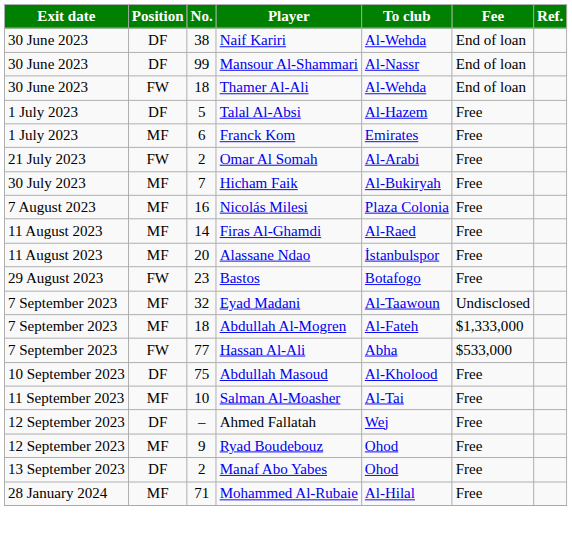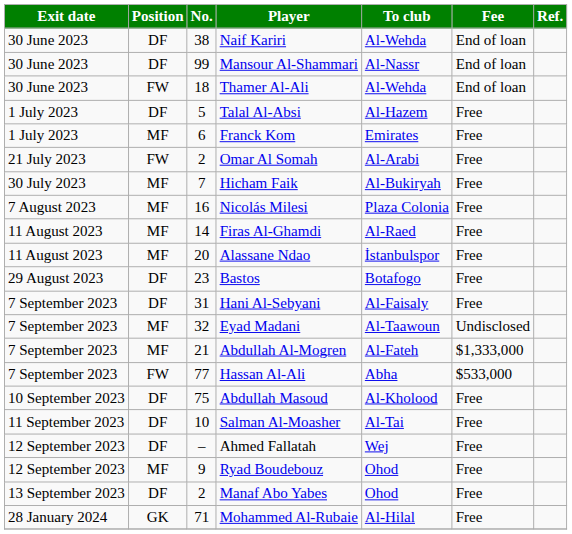 <table class="wikitable sortable">
 <tr>
 <th style="background:green; color:white;">Exit date</th>
 <th style="background:green; color:white;">Position</th>
 <th style="background:green; color:white;">No.</th>
 <th style="background:green; color:white;">Player</th>
 <th style="background:green; color:white;">To club</th>
 <th style="background:green; color:white;">Fee</th>
 <th style="background:green; color:white;">Ref.</th>
 </tr>
 <tr>
 <td>30 June 2023</td>
 <td style="text-align:center;">DF</td>
 <td style="text-align:center;">38</td>
 <td style="text-align:left;"> <a href='#'>Naif Kariri</a></td>
 <td style="text-align:left;"> <a href='#'>Al-Wehda</a></td>
 <td>End of loan</td>
 <td></td>
 </tr>
 <tr>
 <td>30 June 2023</td>
 <td style="text-align:center;">DF</td>
 <td style="text-align:center;">99</td>
 <td style="text-align:left;"> <a href='#'>Mansour Al-Shammari</a></td>
 <td style="text-align:left;"> <a href='#'>Al-Nassr</a></td>
 <td>End of loan</td>
 <td></td>
 </tr>
 <tr>
 <td>30 June 2023</td>
 <td style="text-align:center;">FW</td>
 <td style="text-align:center;">18</td>
 <td style="text-align:left;"> <a href='#'>Thamer Al-Ali</a></td>
 <td style="text-align:left;"> <a href='#'>Al-Wehda</a></td>
 <td>End of loan</td>
 <td></td>
 </tr>
 <tr>
 <td>1 July 2023</td>
 <td style="text-align:center;">DF</td>
 <td style="text-align:center;">5</td>
 <td style="text-align:left;"> <a href='#'>Talal Al-Absi</a></td>
 <td style="text-align:left;"> <a href='#'>Al-Hazem</a></td>
 <td>Free</td>
 <td></td>
 </tr>
 <tr>
 <td>1 July 2023</td>
 <td style="text-align:center;">MF</td>
 <td style="text-align:center;">6</td>
 <td style="text-align:left;"> <a href='#'>Franck Kom</a></td>
 <td style="text-align:left;"> <a href='#'>Emirates</a></td>
 <td>Free</td>
 <td></td>
 </tr>
 <tr>
 <td>21 July 2023</td>
 <td style="text-align:center;">FW</td>
 <td style="text-align:center;">2</td>
 <td style="text-align:left;"> <a href='#'>Omar Al Somah</a></td>
 <td style="text-align:left;"> <a href='#'>Al-Arabi</a></td>
 <td>Free</td>
 <td></td>
 </tr>
 <tr>
 <td>30 July 2023</td>
 <td style="text-align:center;">MF</td>
 <td style="text-align:center;">7</td>
 <td style="text-align:left;"> <a href='#'>Hicham Faik</a></td>
 <td style="text-align:left;"> <a href='#'>Al-Bukiryah</a></td>
 <td>Free</td>
 <td></td>
 </tr>
 <tr>
 <td>7 August 2023</td>
 <td style="text-align:center;">MF</td>
 <td style="text-align:center;">16</td>
 <td style="text-align:left;"> <a href='#'>Nicolás Milesi</a></td>
 <td style="text-align:left;"> <a href='#'>Plaza Colonia</a></td>
 <td>Free</td>
 <td></td>
 </tr>
 <tr>
 <td>11 August 2023</td>
 <td style="text-align:center;">MF</td>
 <td style="text-align:center;">14</td>
 <td style="text-align:left;"> <a href='#'>Firas Al-Ghamdi</a></td>
 <td style="text-align:left;"> <a href='#'>Al-Raed</a></td>
 <td>Free</td>
 <td></td>
 </tr>
 <tr>
 <td>11 August 2023</td>
 <td style="text-align:center;">MF</td>
 <td style="text-align:center;">20</td>
 <td style="text-align:left;"> <a href='#'>Alassane Ndao</a></td>
 <td style="text-align:left;"> <a href='#'>İstanbulspor</a></td>
 <td>Free</td>
 <td></td>
 </tr>
 <tr>
 <td>29 August 2023</td>
-<td style="text-align:center;">FW</td>
+<td style="text-align:center;">DF</td>
 <td style="text-align:center;">23</td>
 <td style="text-align:left;"> <a href='#'>Bastos</a></td>
 <td style="text-align:left;"> <a href='#'>Botafogo</a></td>
+<td>Free</td>
+<td></td>
+</tr>
+<tr>
+<td>7 September 2023</td>
+<td style="text-align:center;">DF</td>
+<td style="text-align:center;">31</td>
+<td style="text-align:left;"> <a href='#'>Hani Al-Sebyani</a></td>
+<td style="text-align:left;"> <a href='#'>Al-Faisaly</a></td>
 <td>Free</td>
 <td></td>
 </tr>
 <tr>
 <td>7 September 2023</td>
 <td style="text-align:center;">MF</td>
 <td style="text-align:center;">32</td>
 <td style="text-align:left;"> <a href='#'>Eyad Madani</a></td>
 <td style="text-align:left;"> <a href='#'>Al-Taawoun</a></td>
 <td>Undisclosed</td>
 <td></td>
 </tr>
 <tr>
 <td>7 September 2023</td>
 <td style="text-align:center;">MF</td>
-<td style="text-align:center;">18</td>
+<td style="text-align:center;">21</td>
 <td style="text-align:left;"> <a href='#'>Abdullah Al-Mogren</a></td>
 <td style="text-align:left;"> <a href='#'>Al-Fateh</a></td>
 <td>$1,333,000</td>
 <td></td>
 </tr>
 <tr>
 <td>7 September 2023</td>
 <td style="text-align:center;">FW</td>
 <td style="text-align:center;">77</td>
 <td style="text-align:left;"> <a href='#'>Hassan Al-Ali</a></td>
 <td style="text-align:left;"> <a href='#'>Abha</a></td>
 <td>$533,000</td>
 <td></td>
 </tr>
 <tr>
 <td>10 September 2023</td>
 <td style="text-align:center;">DF</td>
 <td style="text-align:center;">75</td>
 <td style="text-align:left;"> <a href='#'>Abdullah Masoud</a></td>
 <td style="text-align:left;"> <a href='#'>Al-Kholood</a></td>
 <td>Free</td>
 <td></td>
 </tr>
 <tr>
 <td>11 September 2023</td>
-<td style="text-align:center;">MF</td>
+<td style="text-align:center;">DF</td>
 <td style="text-align:center;">10</td>
 <td style="text-align:left;"> <a href='#'>Salman Al-Moasher</a></td>
 <td style="text-align:left;"> <a href='#'>Al-Tai</a></td>
 <td>Free</td>
 <td></td>
 </tr>
 <tr>
 <td>12 September 2023</td>
 <td style="text-align:center;">DF</td>
 <td style="text-align:center;">–</td>
 <td style="text-align:left;"> Ahmed Fallatah</td>
 <td style="text-align:left;"> <a href='#'>Wej</a></td>
 <td>Free</td>
 <td></td>
 </tr>
 <tr>
 <td>12 September 2023</td>
 <td style="text-align:center;">MF</td>
 <td style="text-align:center;">9</td>
 <td style="text-align:left;"> <a href='#'>Ryad Boudebouz</a></td>
 <td style="text-align:left;"> <a href='#'>Ohod</a></td>
 <td>Free</td>
 <td></td>
 </tr>
 <tr>
 <td>13 September 2023</td>
 <td style="text-align:center;">DF</td>
 <td style="text-align:center;">2</td>
 <td style="text-align:left;"> <a href='#'>Manaf Abo Yabes</a></td>
 <td style="text-align:left;"> <a href='#'>Ohod</a></td>
 <td>Free</td>
 <td></td>
 </tr>
 <tr>
 <td>28 January 2024</td>
-<td style="text-align:center;">MF</td>
+<td style="text-align:center;">GK</td>
 <td style="text-align:center;">71</td>
 <td style="text-align:left;"> <a href='#'>Mohammed Al-Rubaie</a></td>
 <td style="text-align:left;"> <a href='#'>Al-Hilal</a></td>
 <td>Free</td>
 <td></td>
 </tr>
 <tr>
 </tr>
 </table>
